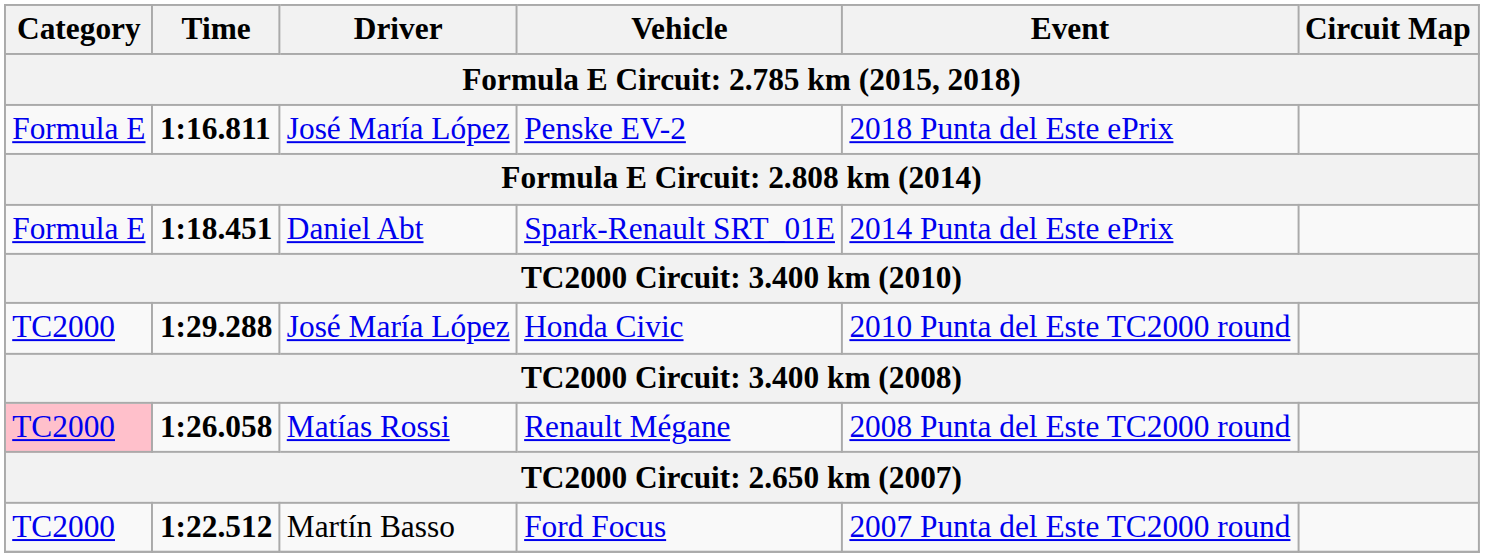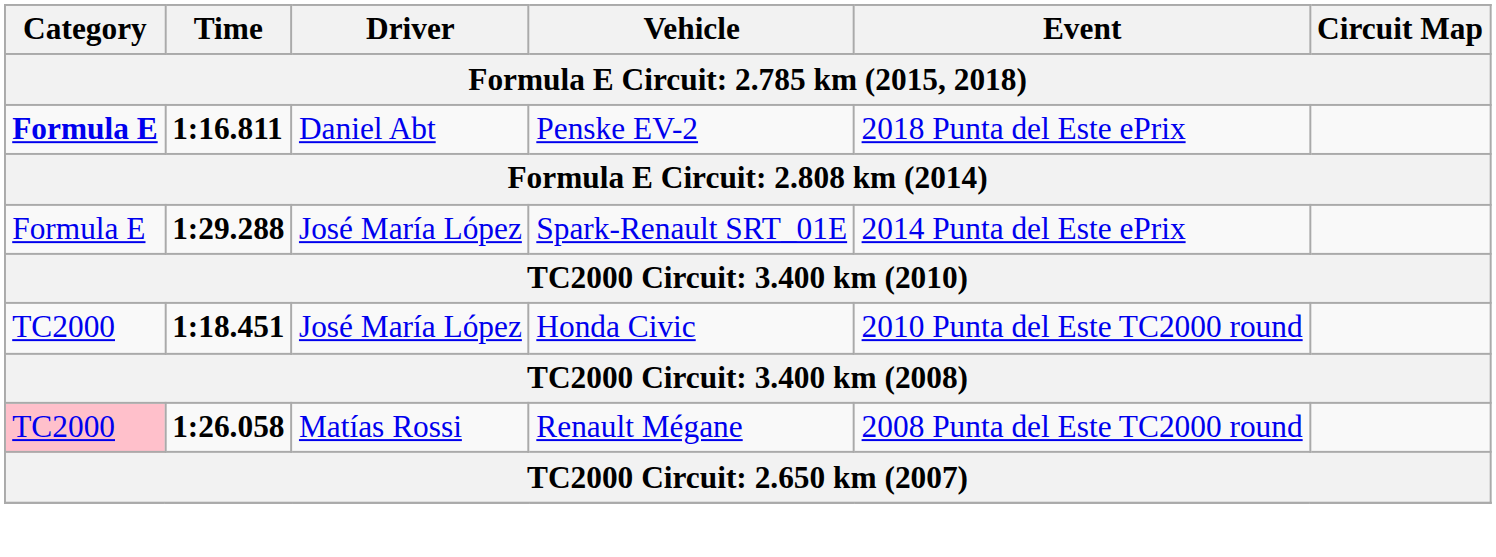 <table class="wikitable">
 <tr>
 <th>Category</th>
 <th>Time</th>
 <th>Driver</th>
 <th>Vehicle</th>
 <th>Event</th>
 <th>Circuit Map</th>
 </tr>
 <tr>
 <th colspan=6>Formula E Circuit: 2.785 km (2015, 2018)</th>
 </tr>
 <tr>
-<td><a href='#'>Formula E</a></td>
+<td><strong><a href='#'>Formula E</a></strong></td>
 <td><strong>1:16.811</strong></td>
-<td><a href='#'>José María López</a></td>
+<td><a href='#'>Daniel Abt</a></td>
 <td><a href='#'>Penske EV-2</a></td>
 <td><a href='#'>2018 Punta del Este ePrix</a></td>
 <td></td>
 </tr>
 <tr>
 <th colspan=6>Formula E Circuit: 2.808 km (2014)</th>
 </tr>
 <tr>
 <td><a href='#'>Formula E</a></td>
-<td><strong>1:18.451</strong></td>
-<td><a href='#'>Daniel Abt</a></td>
+<td><strong>1:29.288</strong></td>
+<td><a href='#'>José María López</a></td>
 <td><a href='#'>Spark-Renault SRT_01E</a></td>
 <td><a href='#'>2014 Punta del Este ePrix</a></td>
 <td></td>
 </tr>
 <tr>
 <th colspan=6>TC2000 Circuit: 3.400 km (2010)</th>
 </tr>
 <tr>
 <td><a href='#'>TC2000</a></td>
-<td><strong>1:29.288</strong></td>
+<td><strong>1:18.451</strong></td>
 <td><a href='#'>José María López</a></td>
 <td><a href='#'>Honda Civic</a></td>
 <td><a href='#'>2010 Punta del Este TC2000 round</a></td>
 <td></td>
 </tr>
 <tr>
 <th colspan=6>TC2000 Circuit: 3.400 km (2008)</th>
 </tr>
 <tr>
 <td style="background: pink;"><a href='#'>TC2000</a></td>
 <td><strong>1:26.058</strong></td>
 <td><a href='#'>Matías Rossi</a></td>
 <td><a href='#'>Renault Mégane</a></td>
 <td><a href='#'>2008 Punta del Este TC2000 round</a></td>
 <td></td>
 </tr>
 <tr>
 <th colspan=6>TC2000 Circuit: 2.650 km (2007)</th>
 </tr>
 <tr>
-<td><a href='#'>TC2000</a></td>
-<td><strong>1:22.512</strong></td>
-<td>Martín Basso</td>
-<td><a href='#'>Ford Focus</a></td>
-<td><a href='#'>2007 Punta del Este TC2000 round</a></td>
-<td></td>
-</tr>
-<tr>
 </tr>
 </table>
